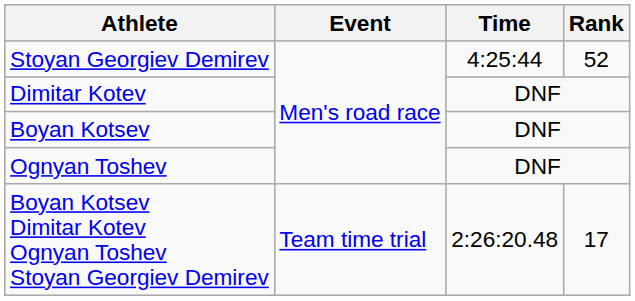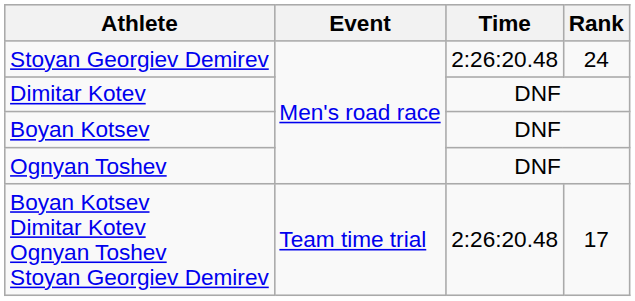 <table class=wikitable style="font-size:90%">
 <tr>
 <th>Athlete</th>
 <th>Event</th>
 <th>Time</th>
 <th>Rank</th>
 </tr>
 <tr align=center>
 <td align=left><a href='#'>Stoyan Georgiev Demirev</a></td>
 <td style="text-align:left;" rowspan="4"><a href='#'>Men's road race</a></td>
-<td>4:25:44</td>
-<td>52</td>
+<td>2:26:20.48</td>
+<td>24</td>
 </tr>
 <tr align=center>
 <td align=left><a href='#'>Dimitar Kotev</a></td>
 <td colspan=2>DNF</td>
 </tr>
 <tr align=center>
 <td style="text-align:left;"><a href='#'>Boyan Kotsev</a></td>
 <td colspan=2>DNF</td>
 </tr>
 <tr align=center>
 <td style="text-align:left;"><a href='#'>Ognyan Toshev</a></td>
 <td colspan=2>DNF</td>
 </tr>
 <tr align=center>
 <td align=left><a href='#'>Boyan Kotsev</a><br><a href='#'>Dimitar Kotev</a><br><a href='#'>Ognyan Toshev</a><br><a href='#'>Stoyan Georgiev Demirev</a></td>
 <td align=left><a href='#'>Team time trial</a></td>
 <td>2:26:20.48</td>
 <td>17</td>
 </tr>
 </table>
